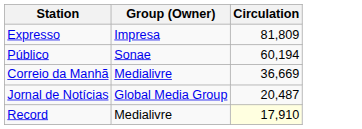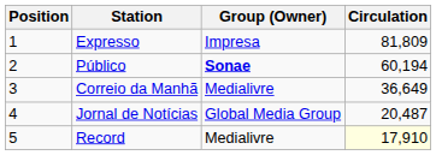 <table class="wikitable sortable" style="font-size: 100%">
 <tr>
+<th>Position</th>
 <th>Station</th>
 <th>Group (Owner)</th>
 <th>Circulation</th>
 </tr>
 <tr>
+<td>1</td>
 <td><a href='#'>Expresso</a></td>
 <td><a href='#'>Impresa</a></td>
 <td align=right>81,809</td>
 </tr>
 <tr>
+<td>2</td>
 <td><a href='#'>Público</a></td>
-<td><a href='#'>Sonae</a></td>
+<td><strong><a href='#'>Sonae</a></strong></td>
 <td align=right>60,194</td>
 </tr>
 <tr>
+<td>3</td>
 <td><a href='#'>Correio da Manhã</a></td>
 <td><a href='#'>Medialivre</a></td>
-<td align=right>36,669</td>
+<td align=right>36,649</td>
 </tr>
 <tr>
+<td>4</td>
 <td><a href='#'>Jornal de Notícias</a></td>
 <td><a href='#'>Global Media Group</a></td>
 <td align=right>20,487</td>
 </tr>
 <tr>
+<td>5</td>
 <td><a href='#'>Record</a></td>
 <td>Medialivre</td>
 <td align=right style="background: lightyellow;">17,910</td>
 </tr>
 </table>
